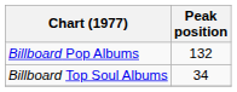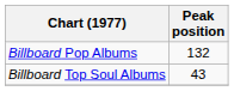 <table class="wikitable">
 <tr>
 <th>Chart (1977)</th>
 <th>Peak<br>position</th>
 </tr>
 <tr>
 <td><a href='#'><em>Billboard</em> Pop Albums</a></td>
 <td align=center>132</td>
 </tr>
 <tr>
 <td><em>Billboard</em> <a href='#'>Top Soul Albums</a></td>
-<td align=center>34</td>
+<td align=center>43</td>
 </tr>
 <tr>
 </tr>
 </table>
